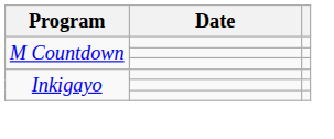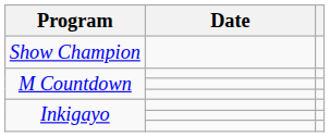 <table class="sortable wikitable" style="text-align:center;">
 <tr>
 <th>Program</th>
 <th width="130">Date</th>
 <th class="unsortable"></th>
+</tr>
+<tr>
+<td><em><a href='#'>Show Champion</a></em></td>
+<td></td>
+<td></td>
 </tr>
 <tr>
 <td rowspan="3"><em><a href='#'>M Countdown</a></em></td>
 <td></td>
 <td></td>
 </tr>
 <tr>
 <td></td>
 <td></td>
 </tr>
 <tr>
 <td></td>
 <td></td>
 </tr>
 <tr>
 <td rowspan="3"><em><a href='#'>Inkigayo</a></em></td>
 <td></td>
 <td></td>
 </tr>
 <tr>
 <td></td>
 <td></td>
 </tr>
 <tr>
 <td></td>
 <td></td>
 </tr>
 </table>
